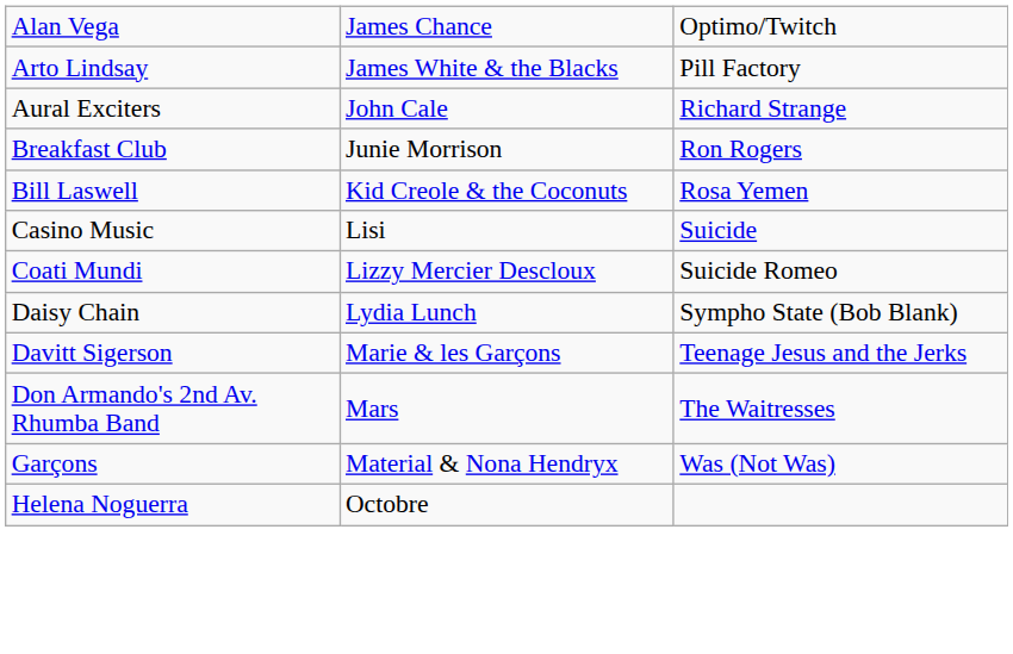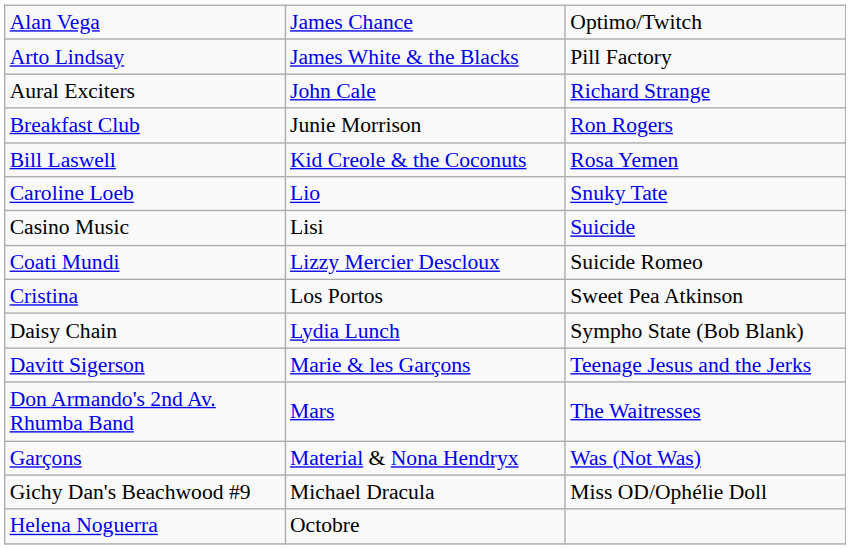 <table class="wikitable" style="width:100%;" align="left">
 <tr>
 <td width=33%><a href='#'>Alan Vega</a></td>
 <td width="33%"><a href='#'>James Chance</a></td>
 <td width="33%">Optimo/Twitch</td>
 </tr>
 <tr>
 <td><a href='#'>Arto Lindsay</a></td>
 <td><a href='#'>James White & the Blacks</a></td>
 <td>Pill Factory</td>
 </tr>
 <tr>
 <td>Aural Exciters</td>
 <td><a href='#'>John Cale</a></td>
 <td><a href='#'>Richard Strange</a></td>
 </tr>
 <tr>
 <td><a href='#'>Breakfast Club</a></td>
 <td>Junie Morrison</td>
 <td><a href='#'>Ron Rogers</a></td>
 </tr>
 <tr>
 <td><a href='#'>Bill Laswell</a></td>
 <td><a href='#'>Kid Creole & the Coconuts</a></td>
 <td><a href='#'>Rosa Yemen</a></td>
 </tr>
 <tr>
+<td><a href='#'>Caroline Loeb</a></td>
+<td><a href='#'>Lio</a></td>
+<td><a href='#'>Snuky Tate</a></td>
+</tr>
+<tr>
 <td>Casino Music</td>
 <td>Lisi</td>
 <td><a href='#'>Suicide</a></td>
 </tr>
 <tr>
 <td><a href='#'>Coati Mundi</a></td>
 <td><a href='#'>Lizzy Mercier Descloux</a></td>
 <td>Suicide Romeo</td>
+</tr>
+<tr>
+<td><a href='#'>Cristina</a></td>
+<td>Los Portos</td>
+<td>Sweet Pea Atkinson</td>
 </tr>
 <tr>
 <td>Daisy Chain</td>
 <td><a href='#'>Lydia Lunch</a></td>
 <td>Sympho State (Bob Blank)</td>
 </tr>
 <tr>
 <td><a href='#'>Davitt Sigerson</a></td>
 <td><a href='#'>Marie & les Garçons</a></td>
 <td><a href='#'>Teenage Jesus and the Jerks</a></td>
 </tr>
 <tr>
 <td><a href='#'>Don Armando's 2nd Av. Rhumba Band</a></td>
 <td><a href='#'>Mars</a></td>
 <td><a href='#'>The Waitresses</a></td>
 </tr>
 <tr>
 <td><a href='#'>Garçons</a></td>
 <td><a href='#'>Material</a> & <a href='#'>Nona Hendryx</a></td>
 <td><a href='#'>Was (Not Was)</a></td>
 </tr>
 <tr>
+<td>Gichy Dan's Beachwood #9</td>
+<td>Michael Dracula</td>
+<td>Miss OD/Ophélie Doll</td>
+</tr>
+<tr>
 <td><a href='#'>Helena Noguerra</a></td>
 <td>Octobre</td>
 <td></td>
 </tr>
 </table>
